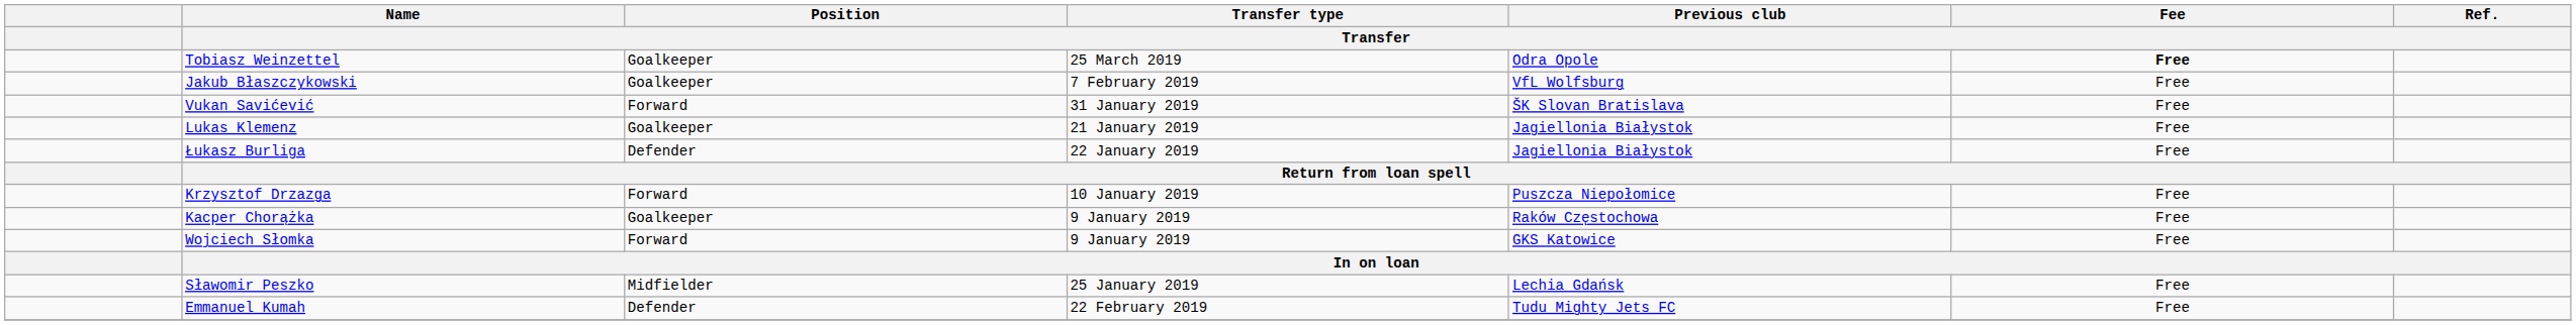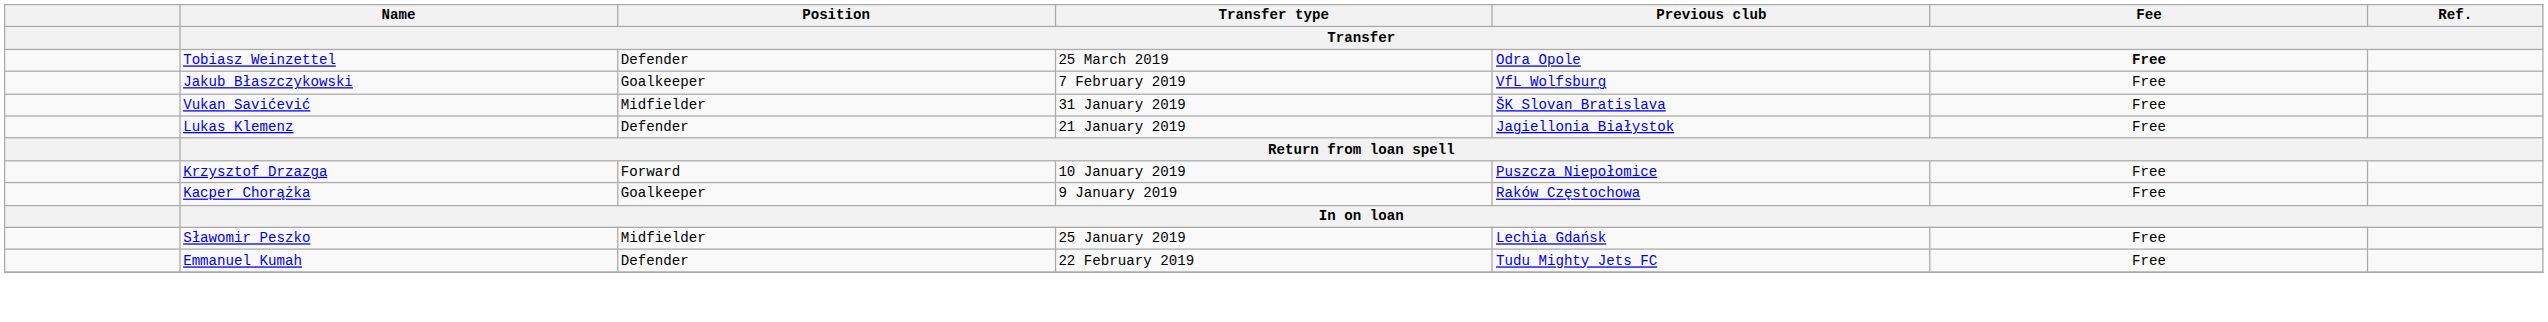 <table class="wikitable" style="width:100%; font-size:85%;">
 <tr>
 <th width="2%"></th>
 <th width="5%">Name</th>
 <th width="5%">Position</th>
 <th width="5%">Transfer type</th>
 <th width="5%">Previous club</th>
 <th width="5%">Fee</th>
 <th width="2%">Ref.</th>
 </tr>
 <tr>
 <th></th>
 <th colspan="6" align="center">Transfer</th>
 </tr>
 <tr>
 <td align=center></td>
 <td align=left> <a href='#'>Tobiasz Weinzettel</a></td>
-<td align=left>Goalkeeper</td>
+<td align=left>Defender</td>
 <td align=left>25 March 2019</td>
 <td align=left> <a href='#'>Odra Opole</a></td>
 <td align=center><strong>Free</strong></td>
 <td></td>
 </tr>
 <tr>
 <td align=center></td>
 <td align=left> <a href='#'>Jakub Błaszczykowski</a></td>
 <td align=left>Goalkeeper</td>
 <td align=left>7 February 2019</td>
 <td align=left> <a href='#'>VfL Wolfsburg</a></td>
 <td align=center>Free</td>
 <td></td>
 </tr>
 <tr>
 <td align=center></td>
 <td align=left> <a href='#'>Vukan Savićević</a></td>
-<td align=left>Forward</td>
+<td align=left>Midfielder</td>
 <td align=left>31 January 2019</td>
 <td align=left> <a href='#'>ŠK Slovan Bratislava</a></td>
 <td align=center>Free</td>
 <td></td>
 </tr>
 <tr>
 <td align=center></td>
 <td align=left> <a href='#'>Lukas Klemenz</a></td>
-<td align=left>Goalkeeper</td>
+<td align=left>Defender</td>
 <td align=left>21 January 2019</td>
-<td align=left> <a href='#'>Jagiellonia Białystok</a></td>
-<td align=center>Free</td>
-<td></td>
-</tr>
-<tr>
-<td align=center></td>
-<td align=left> <a href='#'>Łukasz Burliga</a></td>
-<td align=left>Defender</td>
-<td align=left>22 January 2019</td>
 <td align=left> <a href='#'>Jagiellonia Białystok</a></td>
 <td align=center>Free</td>
 <td></td>
 </tr>
 <tr>
 <th></th>
 <th colspan="6" align="center">Return from loan spell</th>
 </tr>
 <tr>
 <td align=center></td>
 <td align=left> <a href='#'>Krzysztof Drzazga</a></td>
 <td align=left>Forward</td>
 <td align=left>10 January 2019</td>
 <td align=left> <a href='#'>Puszcza Niepołomice</a></td>
 <td align=center>Free</td>
 <td></td>
 </tr>
 <tr>
 <td align=center></td>
 <td align=left> <a href='#'>Kacper Chorążka</a></td>
 <td align=left>Goalkeeper</td>
 <td align=left>9 January 2019</td>
 <td align=left> <a href='#'>Raków Częstochowa</a></td>
-<td align=center>Free</td>
-<td></td>
-</tr>
-<tr>
-<td align=center></td>
-<td align=left> <a href='#'>Wojciech Słomka</a></td>
-<td align=left>Forward</td>
-<td align=left>9 January 2019</td>
-<td align=left> <a href='#'>GKS Katowice</a></td>
 <td align=center>Free</td>
 <td></td>
 </tr>
 <tr>
 <th></th>
 <th colspan="6" align="center">In on loan</th>
 </tr>
 <tr>
 <td align=center></td>
 <td align=left> <a href='#'>Sławomir Peszko</a></td>
 <td align=left>Midfielder</td>
 <td align=left>25 January 2019</td>
 <td align=left> <a href='#'>Lechia Gdańsk</a></td>
 <td align=center>Free</td>
 <td></td>
 </tr>
 <tr>
 <td align=center></td>
 <td align=left> <a href='#'>Emmanuel Kumah</a></td>
 <td align=left>Defender</td>
 <td align=left>22 February 2019</td>
 <td align=left> <a href='#'>Tudu Mighty Jets FC</a></td>
 <td align=center>Free</td>
 <td></td>
 </tr>
 <tr>
 </tr>
 </table>
